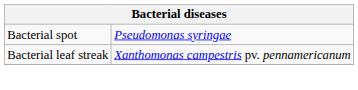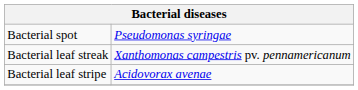 <table class="wikitable" style="clear">
 <tr>
 <th colspan=2><strong>Bacterial diseases</strong><br></th>
 </tr>
 <tr>
 <td>Bacterial spot</td>
 <td><em><a href='#'>Pseudomonas syringae</a></em></td>
 </tr>
 <tr>
 <td>Bacterial leaf streak</td>
 <td><em><a href='#'>Xanthomonas campestris</a></em> pv. <em>pennamericanum</em></td>
 </tr>
 <tr>
+<td>Bacterial leaf stripe</td>
+<td><em><a href='#'>Acidovorax avenae</a></em></td>
+</tr>
+<tr>
 </tr>
 </table>
